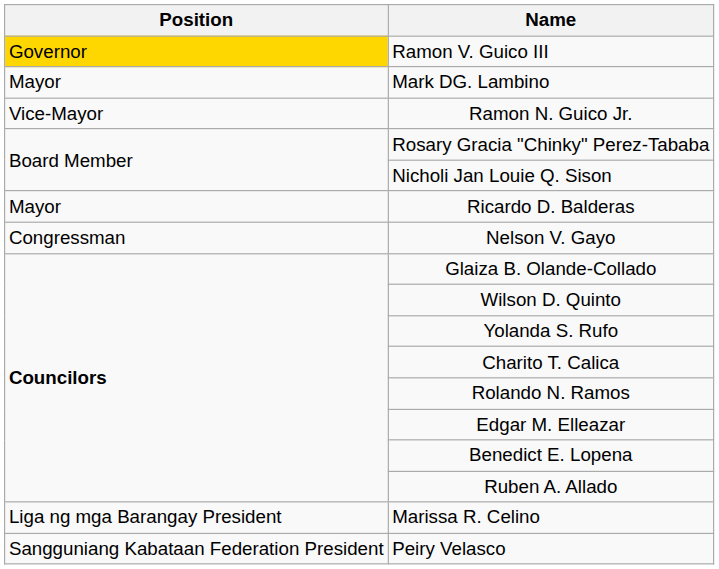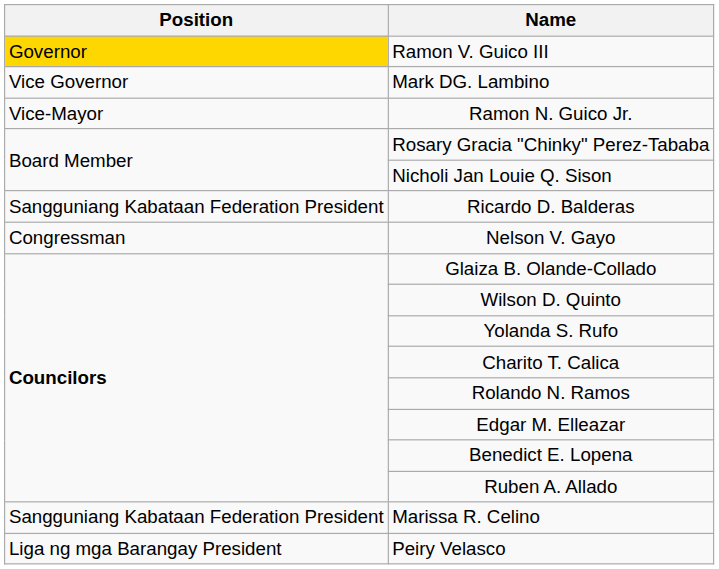 <table class="wikitable" style="line-height:1.20em; font-size:100%;">
 <tr>
 <th>Position</th>
 <th>Name</th>
 </tr>
 <tr>
 <td style="background: gold;">Governor</td>
 <td>Ramon V. Guico III</td>
 </tr>
 <tr>
-<td>Mayor</td>
+<td>Vice Governor</td>
 <td>Mark DG. Lambino</td>
 </tr>
 <tr>
 <td>Vice-Mayor</td>
 <td style="text-align:center;">Ramon N. Guico Jr.</td>
 </tr>
 <tr>
 <td rowspan="2">Board Member</td>
 <td>Rosary Gracia "Chinky" Perez-Tababa</td>
 </tr>
 <tr>
 <td>Nicholi Jan Louie Q. Sison</td>
 </tr>
 <tr>
-<td>Mayor</td>
+<td>Sangguniang Kabataan Federation President</td>
 <td style="text-align:center;">Ricardo D. Balderas</td>
 </tr>
 <tr>
 <td>Congressman</td>
 <td style="text-align:center;">Nelson V. Gayo</td>
 </tr>
 <tr>
 <td rowspan=8><strong>Councilors</strong></td>
 <td style="text-align:center;">Glaiza B. Olande-Collado</td>
 </tr>
 <tr>
 <td style="text-align:center;">Wilson D. Quinto</td>
 </tr>
 <tr>
 <td style="text-align:center;">Yolanda S. Rufo</td>
 </tr>
 <tr>
 <td style="text-align:center;">Charito T. Calica</td>
 </tr>
 <tr>
 <td style="text-align:center;">Rolando N. Ramos</td>
 </tr>
 <tr>
 <td style="text-align:center;">Edgar M. Elleazar</td>
 </tr>
 <tr>
 <td style="text-align:center;">Benedict E. Lopena</td>
 </tr>
 <tr>
 <td style="text-align:center;">Ruben A. Allado</td>
 </tr>
 <tr>
-<td>Liga ng mga Barangay President</td>
+<td>Sangguniang Kabataan Federation President</td>
 <td>Marissa R. Celino</td>
 </tr>
 <tr>
-<td>Sangguniang Kabataan Federation President</td>
+<td>Liga ng mga Barangay President</td>
 <td>Peiry Velasco</td>
 </tr>
 </table>
